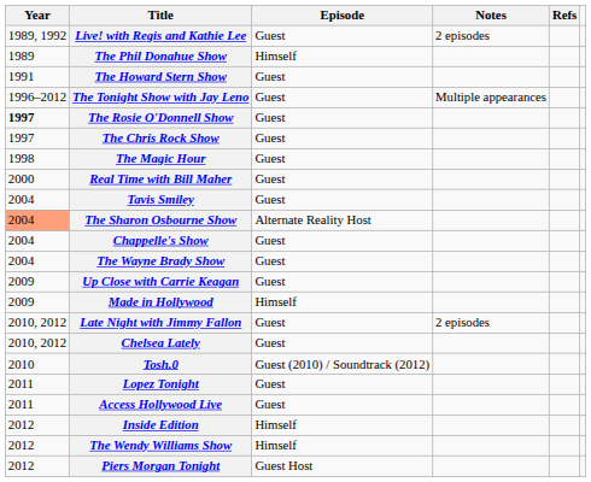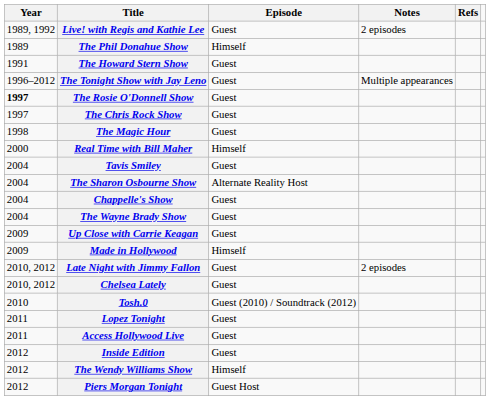 <table class="wikitable sortable">
 <tr>
 <th>Year</th>
 <th>Title</th>
 <th>Episode</th>
 <th class="unsortable">Notes</th>
 <th class="unsortable">Refs</th>
 </tr>
 <tr>
 <td>1989, 1992</td>
 <th scope="row"><em><a href='#'>Live! with Regis and Kathie Lee</a></em></th>
 <td>Guest</td>
 <td>2 episodes</td>
 <td></td>
 <td></td>
 </tr>
 <tr>
 <td>1989</td>
 <th scope="row"><em><a href='#'>The Phil Donahue Show</a></em></th>
 <td>Himself</td>
 <td></td>
 <td></td>
 <td></td>
 </tr>
 <tr>
 <td>1991</td>
 <th scope="row"><em><a href='#'>The Howard Stern Show</a></em></th>
 <td>Guest</td>
 <td></td>
 <td></td>
 <td></td>
 </tr>
 <tr>
 <td>1996–2012</td>
 <th scope="row"><em><a href='#'>The Tonight Show with Jay Leno</a></em></th>
 <td>Guest</td>
 <td>Multiple appearances</td>
 <td></td>
 <td></td>
 </tr>
 <tr>
 <td><strong>1997</strong></td>
 <th scope="row"><em><a href='#'>The Rosie O'Donnell Show</a></em></th>
 <td>Guest</td>
 <td></td>
 <td></td>
 <td></td>
 </tr>
 <tr>
 <td>1997</td>
 <th scope="row"><em><a href='#'>The Chris Rock Show</a></em></th>
 <td>Guest</td>
 <td></td>
 <td></td>
 <td></td>
 </tr>
 <tr>
 <td>1998</td>
 <th scope="row"><em><a href='#'>The Magic Hour</a></em></th>
 <td>Guest</td>
 <td></td>
 <td></td>
 <td></td>
 </tr>
 <tr>
 <td>2000</td>
 <th scope="row"><em><a href='#'>Real Time with Bill Maher</a></em></th>
-<td>Guest</td>
+<td>Himself</td>
 <td></td>
 <td></td>
 <td></td>
 </tr>
 <tr>
 <td>2004</td>
 <th scope="row"><em><a href='#'>Tavis Smiley</a></em></th>
 <td>Guest</td>
 <td></td>
 <td></td>
 <td></td>
 </tr>
 <tr>
-<td style="background: lightsalmon;">2004</td>
+<td>2004</td>
 <th scope="row"><em><a href='#'>The Sharon Osbourne Show</a></em></th>
 <td>Alternate Reality Host</td>
 <td></td>
 <td></td>
 <td></td>
 </tr>
 <tr>
 <td>2004</td>
 <th scope="row"><em><a href='#'>Chappelle's Show</a></em></th>
 <td>Guest</td>
 <td></td>
 <td></td>
 <td></td>
 </tr>
 <tr>
 <td>2004</td>
 <th scope="row"><em><a href='#'>The Wayne Brady Show</a></em></th>
 <td>Guest</td>
 <td></td>
 <td></td>
 </tr>
 <tr>
 <td>2009</td>
 <th scope="row"><em><a href='#'>Up Close with Carrie Keagan</a></em></th>
 <td>Guest</td>
 <td></td>
 <td></td>
 <td></td>
 </tr>
 <tr>
 <td>2009</td>
 <th scope="row"><em><a href='#'>Made in Hollywood</a></em></th>
 <td>Himself</td>
 <td></td>
 <td></td>
 <td></td>
 </tr>
 <tr>
 <td>2010, 2012</td>
 <th scope="row"><em><a href='#'>Late Night with Jimmy Fallon</a></em></th>
 <td>Guest</td>
 <td>2 episodes</td>
 <td></td>
 <td></td>
 </tr>
 <tr>
 <td>2010, 2012</td>
 <th scope="row"><em><a href='#'>Chelsea Lately</a></em></th>
 <td>Guest</td>
 <td></td>
 <td></td>
 <td></td>
 </tr>
 <tr>
 <td>2010</td>
 <th scope="row"><em><a href='#'>Tosh.0</a></em></th>
 <td>Guest (2010) / Soundtrack (2012)</td>
 <td></td>
 <td></td>
 <td></td>
 </tr>
 <tr>
 <td>2011</td>
 <th scope="row"><em><a href='#'>Lopez Tonight</a></em></th>
 <td>Guest</td>
 <td></td>
 <td></td>
 <td></td>
 </tr>
 <tr>
 <td>2011</td>
 <th scope="row"><em><a href='#'>Access Hollywood Live</a></em></th>
 <td>Guest</td>
 <td></td>
 <td></td>
 <td></td>
 </tr>
 <tr>
 <td>2012</td>
 <th scope="row"><em><a href='#'>Inside Edition</a></em></th>
-<td>Himself</td>
+<td>Guest</td>
 <td></td>
 <td></td>
 <td></td>
 </tr>
 <tr>
 <td>2012</td>
 <th scope="row"><em><a href='#'>The Wendy Williams Show</a></em></th>
 <td>Himself</td>
 <td></td>
 <td></td>
 <td></td>
 </tr>
 <tr>
 <td>2012</td>
 <th scope="row"><em><a href='#'>Piers Morgan Tonight</a></em></th>
 <td>Guest Host</td>
 <td></td>
 <td></td>
 <td></td>
 </tr>
 </table>
